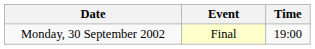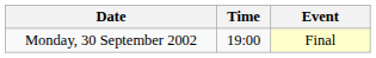 <table class = "wikitable" style="text-align:center;">
 <tr>
 <th width=220>Date</th>
+<th width=50>Time</th>
 <th width=100>Event</th>
-<th width=50>Time</th>
 </tr>
 <tr>
 <td>Monday, 30 September 2002</td>
+<td>19:00</td>
 <td bgcolor=ffffcc>Final</td>
-<td>19:00</td>
 </tr>
 </table>
